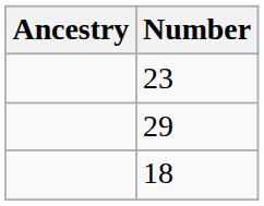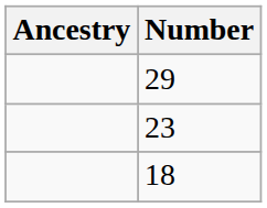 <table style="float:right;" class="wikitable sortable">
 <tr>
 <th>Ancestry</th>
 <th>Number</th>
 </tr>
 <tr>
 <td></td>
-<td>23</td>
+<td>29</td>
 </tr>
 <tr>
 <td></td>
-<td>29</td>
+<td>23</td>
 </tr>
 <tr>
 <td></td>
 <td>18</td>
 </tr>
 </table>
